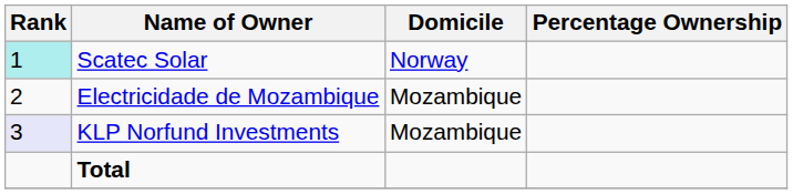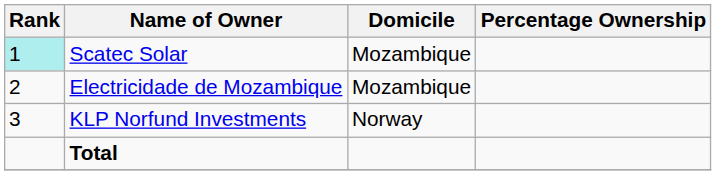 <table class="wikitable sortable" style="margin: 0.5em auto">
 <tr>
 <th>Rank</th>
 <th>Name of Owner</th>
 <th>Domicile</th>
 <th>Percentage Ownership</th>
 </tr>
 <tr>
 <td style="background: paleturquoise;">1</td>
 <td><a href='#'>Scatec Solar</a></td>
-<td><a href='#'>Norway</a></td>
+<td>Mozambique</td>
 <td></td>
 </tr>
 <tr>
 <td>2</td>
 <td><a href='#'>Electricidade de Mozambique</a></td>
 <td>Mozambique</td>
 <td></td>
 </tr>
 <tr>
-<td style="background: lavender;">3</td>
+<td>3</td>
 <td><a href='#'>KLP Norfund Investments</a></td>
-<td>Mozambique</td>
+<td>Norway</td>
 <td></td>
 </tr>
 <tr>
 <td></td>
 <td><strong>Total</strong></td>
 <td></td>
 <td></td>
 </tr>
 <tr>
 </tr>
 </table>
